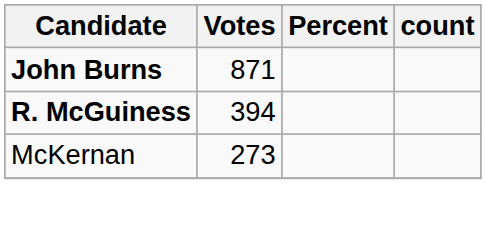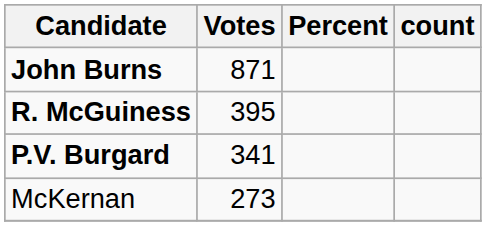 <table class="wikitable">
 <tr>
 <th>Candidate</th>
 <th>Votes</th>
 <th>Percent</th>
 <th>count</th>
 </tr>
 <tr>
 <td style="font-weight:bold;">John Burns</td>
 <td style="text-align:right;">871</td>
 <td style="text-align:right;"></td>
 <td style="text-align:right;"></td>
 </tr>
 <tr>
 <td style="font-weight:bold;">R. McGuiness</td>
-<td style="text-align:right;">394</td>
+<td style="text-align:right;">395</td>
+<td style="text-align:right;"></td>
+<td style="text-align:right;"></td>
+</tr>
+<tr>
+<td style="font-weight:bold;">P.V. Burgard</td>
+<td style="text-align:right;">341</td>
 <td style="text-align:right;"></td>
 <td style="text-align:right;"></td>
 </tr>
 <tr>
 <td>McKernan</td>
 <td style="text-align:right;">273</td>
 <td style="text-align:right;"></td>
 <td style="text-align:right;"></td>
 </tr>
 <tr>
 </tr>
 </table>
